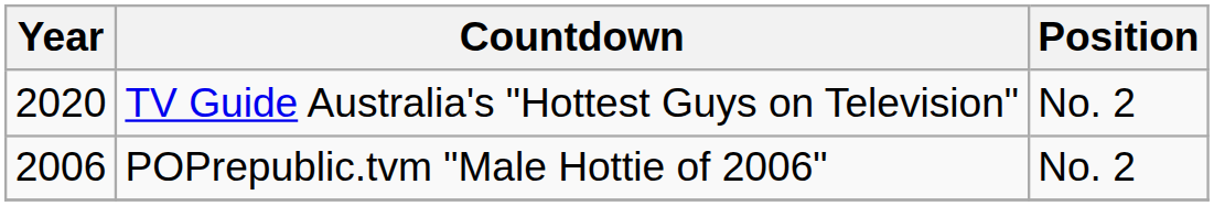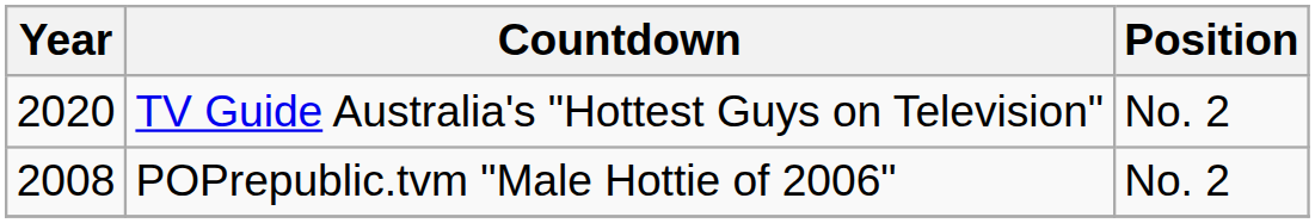 <table class="wikitable">
 <tr>
 <th>Year</th>
 <th>Countdown</th>
 <th>Position</th>
 </tr>
 <tr>
 <td rowspan=1>2020</td>
 <td><a href='#'>TV Guide</a> Australia's "Hottest Guys on Television"</td>
 <td>No. 2</td>
 </tr>
 <tr>
-<td rowspan=1>2006</td>
+<td rowspan=1>2008</td>
 <td>POPrepublic.tvm "Male Hottie of 2006"</td>
 <td>No. 2</td>
 </tr>
 <tr>
 </tr>
 </table>
